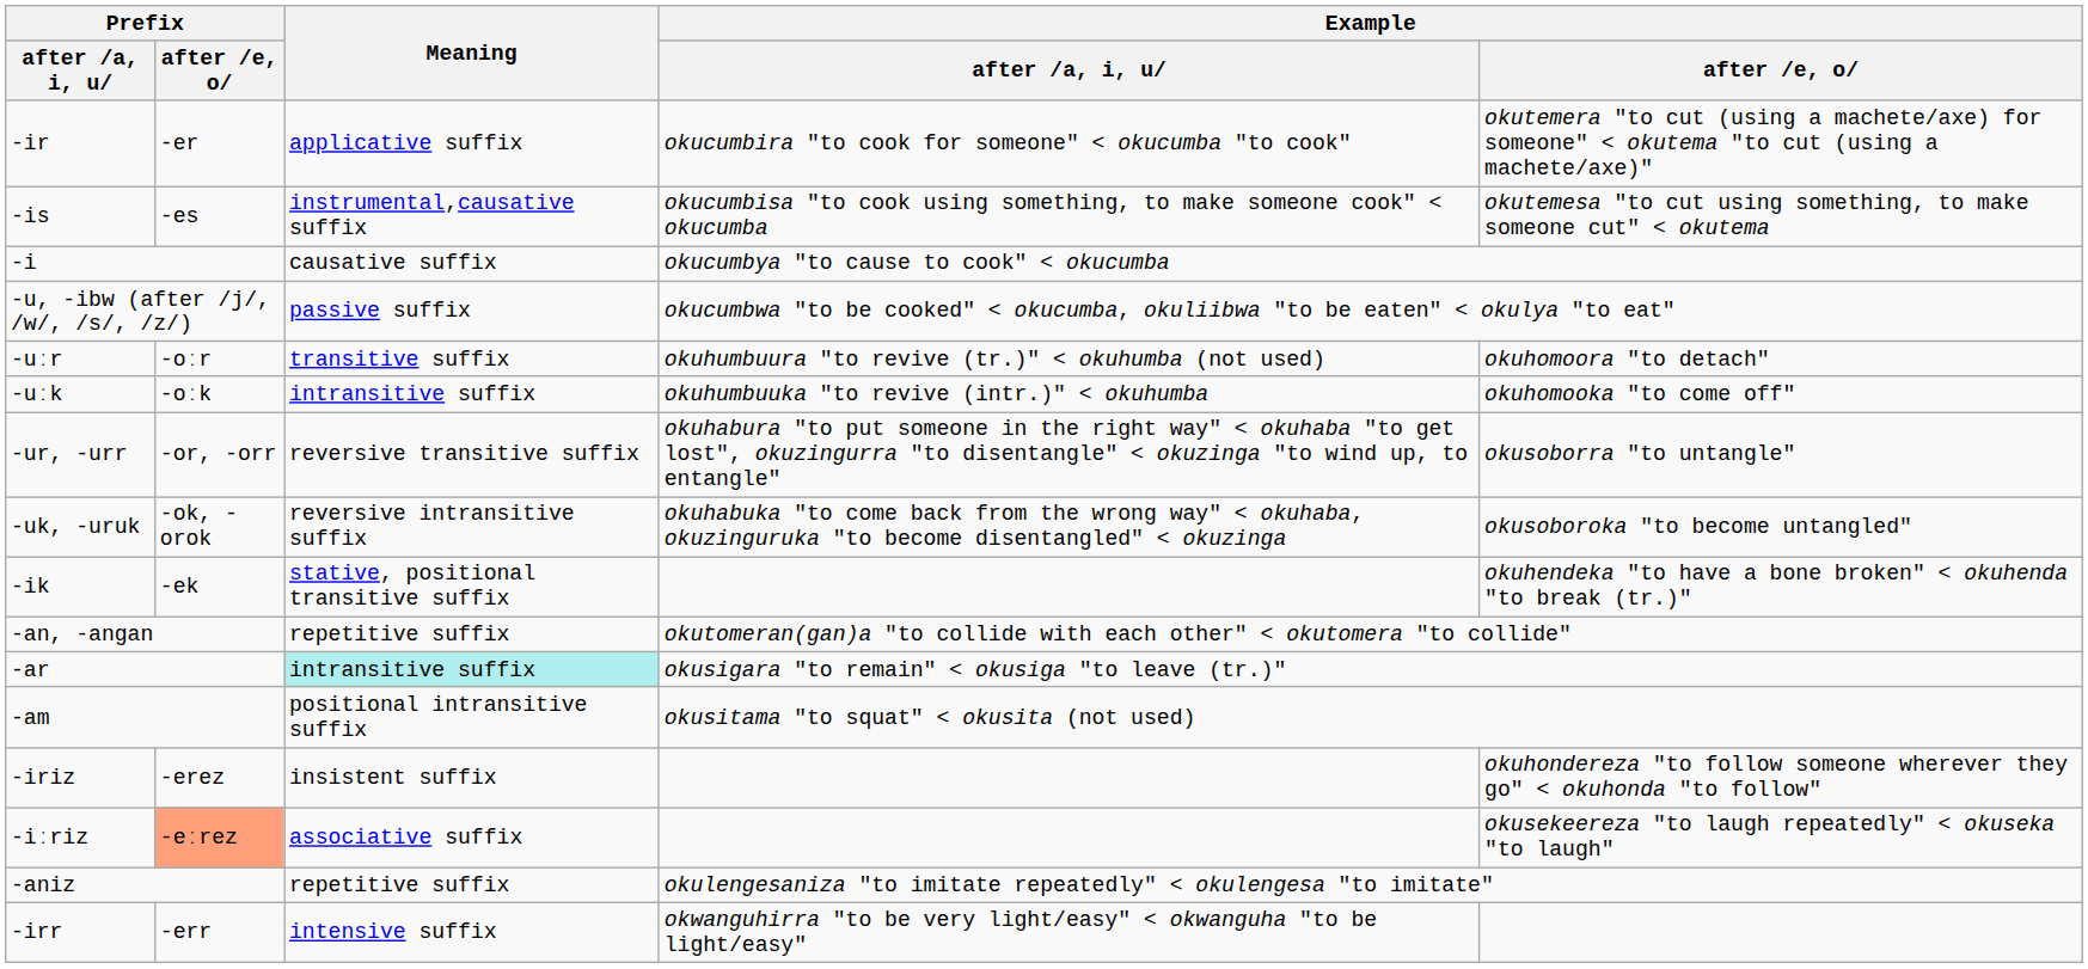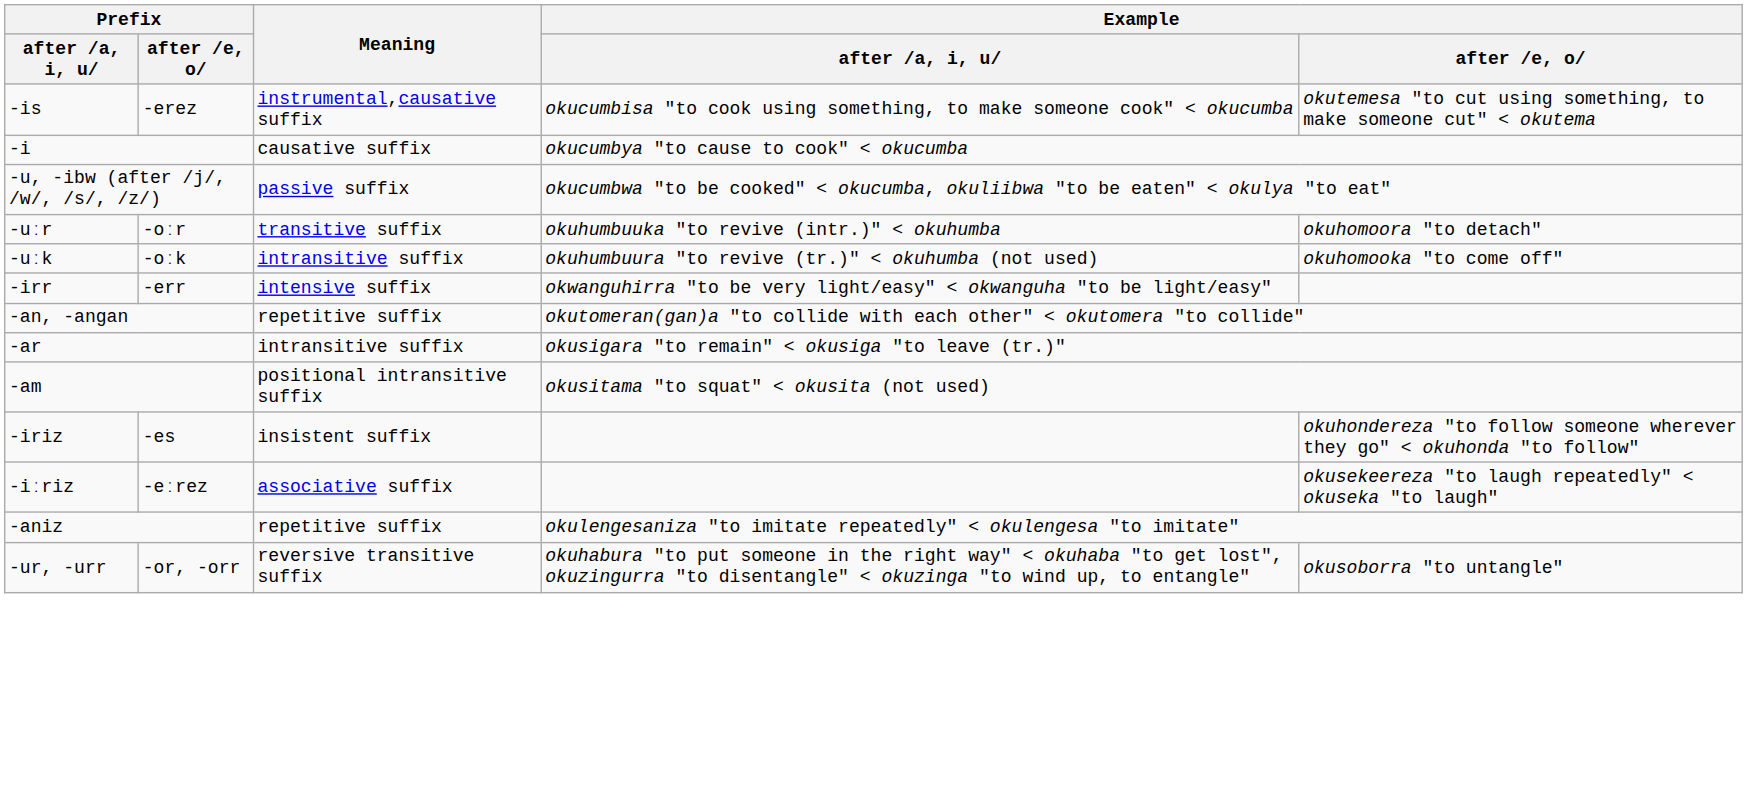 <table class="wikitable">
 <tr>
 <th colspan="2">Prefix</th>
 <th rowspan="2">Meaning</th>
 <th colspan="2">Example</th>
 </tr>
 <tr>
 <th>after /a, i, u/</th>
 <th>after /e, o/</th>
 <th>after /a, i, u/</th>
 <th>after /e, o/</th>
 </tr>
 <tr>
-<td>-ir</td>
-<td>-er</td>
-<td><a href='#'>applicative</a> suffix</td>
-<td><em>okucumbira</em> "to cook for someone" < <em>okucumba</em> "to cook"</td>
-<td><em>okutemera</em> "to cut (using a machete/axe) for someone" < <em>okutema</em> "to cut (using a machete/axe)"</td>
-</tr>
-<tr>
 <td>-is</td>
-<td>-es</td>
+<td>-erez</td>
 <td><a href='#'>instrumental</a>,<a href='#'>causative</a> suffix</td>
 <td><em>okucumbisa</em> "to cook using something, to make someone cook" < <em>okucumba</em></td>
 <td><em>okutemesa</em> "to cut using something, to make someone cut" < <em>okutema</em></td>
 </tr>
 <tr>
 <td colspan="2">-i</td>
 <td>causative suffix</td>
 <td colspan="2"><em>okucumbya</em> "to cause to cook" < <em>okucumba</em></td>
 </tr>
 <tr>
 <td colspan="2">-u, -ibw (after /j/, /w/, /s/, /z/)</td>
 <td><a href='#'>passive</a> suffix</td>
 <td colspan="2"><em>okucumbwa</em> "to be cooked" < <em>okucumba</em>, <em>okuliibwa</em> "to be eaten" < <em>okulya</em> "to eat"</td>
 </tr>
 <tr>
 <td>-uːr</td>
 <td>-oːr</td>
 <td><a href='#'>transitive</a> suffix</td>
-<td><em>okuhumbuura</em> "to revive (tr.)" < <em>okuhumba</em> (not used)</td>
+<td><em>okuhumbuuka</em> "to revive (intr.)" < <em>okuhumba</em></td>
 <td><em>okuhomoora</em> "to detach"</td>
 </tr>
 <tr>
 <td>-uːk</td>
 <td>-oːk</td>
 <td><a href='#'>intransitive</a> suffix</td>
-<td><em>okuhumbuuka</em> "to revive (intr.)" < <em>okuhumba</em></td>
+<td><em>okuhumbuura</em> "to revive (tr.)" < <em>okuhumba</em> (not used)</td>
 <td><em>okuhomooka</em> "to come off"</td>
 </tr>
 <tr>
-<td>-ur, -urr</td>
-<td>-or, -orr</td>
-<td>reversive transitive suffix</td>
-<td><em>okuhabura</em> "to put someone in the right way" < <em>okuhaba</em> "to get lost", <em>okuzingurra</em> "to disentangle" < <em>okuzinga</em> "to wind up, to entangle"</td>
-<td><em>okusoborra</em> "to untangle"</td>
-</tr>
-<tr>
-<td>-uk, -uruk</td>
-<td>-ok, -orok</td>
-<td>reversive intransitive suffix</td>
-<td><em>okuhabuka</em> "to come back from the wrong way" < <em>okuhaba</em>, <em>okuzinguruka</em> "to become disentangled" < <em>okuzinga</em></td>
-<td><em>okusoboroka</em> "to become untangled"</td>
-</tr>
-<tr>
-<td>-ik</td>
-<td>-ek</td>
-<td><a href='#'>stative</a>, positional transitive suffix</td>
+<td>-irr</td>
+<td>-err</td>
+<td><a href='#'>intensive</a> suffix</td>
+<td><em>okwanguhirra</em> "to be very light/easy" < <em>okwanguha</em> "to be light/easy"</td>
 <td></td>
-<td><em>okuhendeka</em> "to have a bone broken" < <em>okuhenda</em> "to break (tr.)"</td>
 </tr>
 <tr>
 <td colspan="2">-an, -angan</td>
 <td>repetitive suffix</td>
 <td colspan="2"><em>okutomeran(gan)a</em> "to collide with each other" < <em>okutomera</em> "to collide"</td>
 </tr>
 <tr>
 <td colspan="2">-ar</td>
-<td style="background: paleturquoise;">intransitive suffix</td>
+<td>intransitive suffix</td>
 <td colspan="2"><em>okusigara</em> "to remain" < <em>okusiga</em> "to leave (tr.)"</td>
 </tr>
 <tr>
 <td colspan="2">-am</td>
 <td>positional intransitive suffix</td>
 <td colspan="2"><em>okusitama</em> "to squat" < <em>okusita</em> (not used)</td>
 </tr>
 <tr>
 <td>-iriz</td>
-<td>-erez</td>
+<td>-es</td>
 <td>insistent suffix</td>
 <td></td>
 <td><em>okuhondereza</em> "to follow someone wherever they go" < <em>okuhonda</em> "to follow"</td>
 </tr>
 <tr>
 <td>-iːriz</td>
-<td style="background: lightsalmon;">-eːrez</td>
+<td>-eːrez</td>
 <td><a href='#'>associative</a> suffix</td>
 <td></td>
 <td><em>okusekeereza</em> "to laugh repeatedly" < <em>okuseka</em> "to laugh"</td>
 </tr>
 <tr>
 <td colspan="2">-aniz</td>
 <td>repetitive suffix</td>
 <td colspan="2"><em>okulengesaniza</em> "to imitate repeatedly" < <em>okulengesa</em> "to imitate"</td>
 </tr>
 <tr>
-<td>-irr</td>
-<td>-err</td>
-<td><a href='#'>intensive</a> suffix</td>
-<td><em>okwanguhirra</em> "to be very light/easy" < <em>okwanguha</em> "to be light/easy"</td>
-<td></td>
+<td>-ur, -urr</td>
+<td>-or, -orr</td>
+<td>reversive transitive suffix</td>
+<td><em>okuhabura</em> "to put someone in the right way" < <em>okuhaba</em> "to get lost", <em>okuzingurra</em> "to disentangle" < <em>okuzinga</em> "to wind up, to entangle"</td>
+<td><em>okusoborra</em> "to untangle"</td>
 </tr>
 </table>
